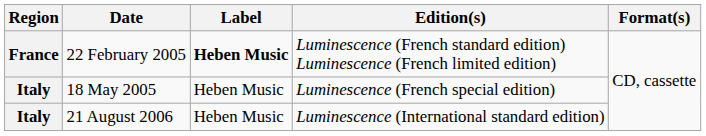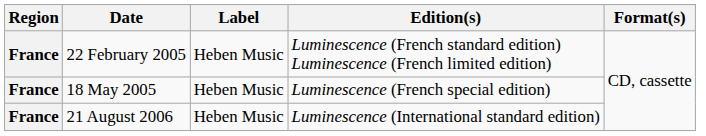 <table class="wikitable plainrowheaders">
 <tr>
 <th scope="col">Region</th>
 <th scope="col">Date</th>
 <th scope="col">Label</th>
 <th scope="col">Edition(s)</th>
 <th scope="col">Format(s)</th>
 </tr>
 <tr>
 <th scope="row">France</th>
 <td>22 February 2005</td>
-<td><strong>Heben Music</strong></td>
+<td>Heben Music</td>
 <td><em>Luminescence</em> (French standard edition)<br><em>Luminescence</em> (French limited edition)</td>
 <td rowspan="3">CD, cassette</td>
 </tr>
 <tr>
-<th scope="row">Italy</th>
+<th scope="row">France</th>
 <td>18 May 2005</td>
 <td>Heben Music</td>
 <td><em>Luminescence</em> (French special edition)</td>
 </tr>
 <tr>
-<th scope="row">Italy</th>
+<th scope="row">France</th>
 <td>21 August 2006</td>
 <td>Heben Music</td>
 <td><em>Luminescence</em> (International standard edition)</td>
 </tr>
 </table>
